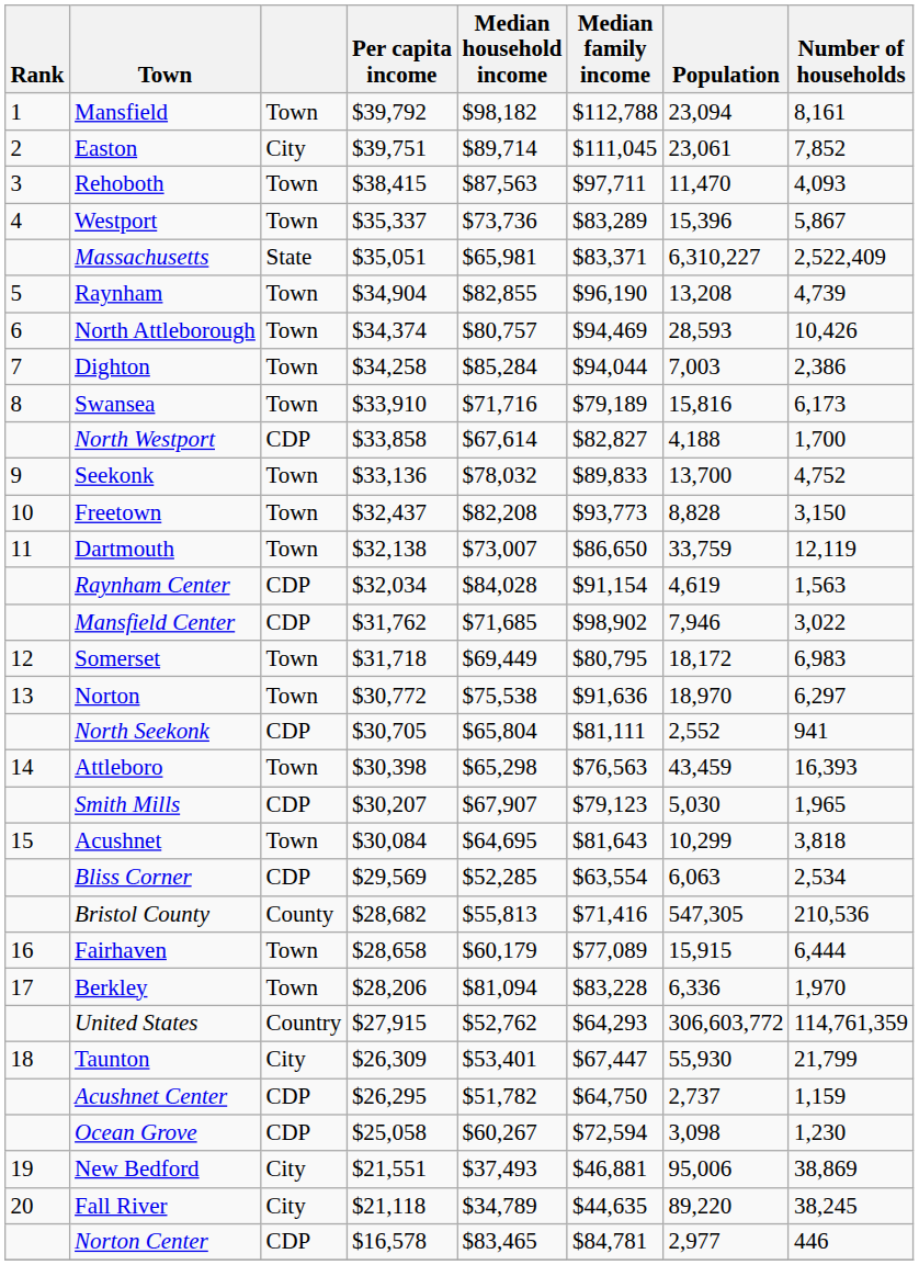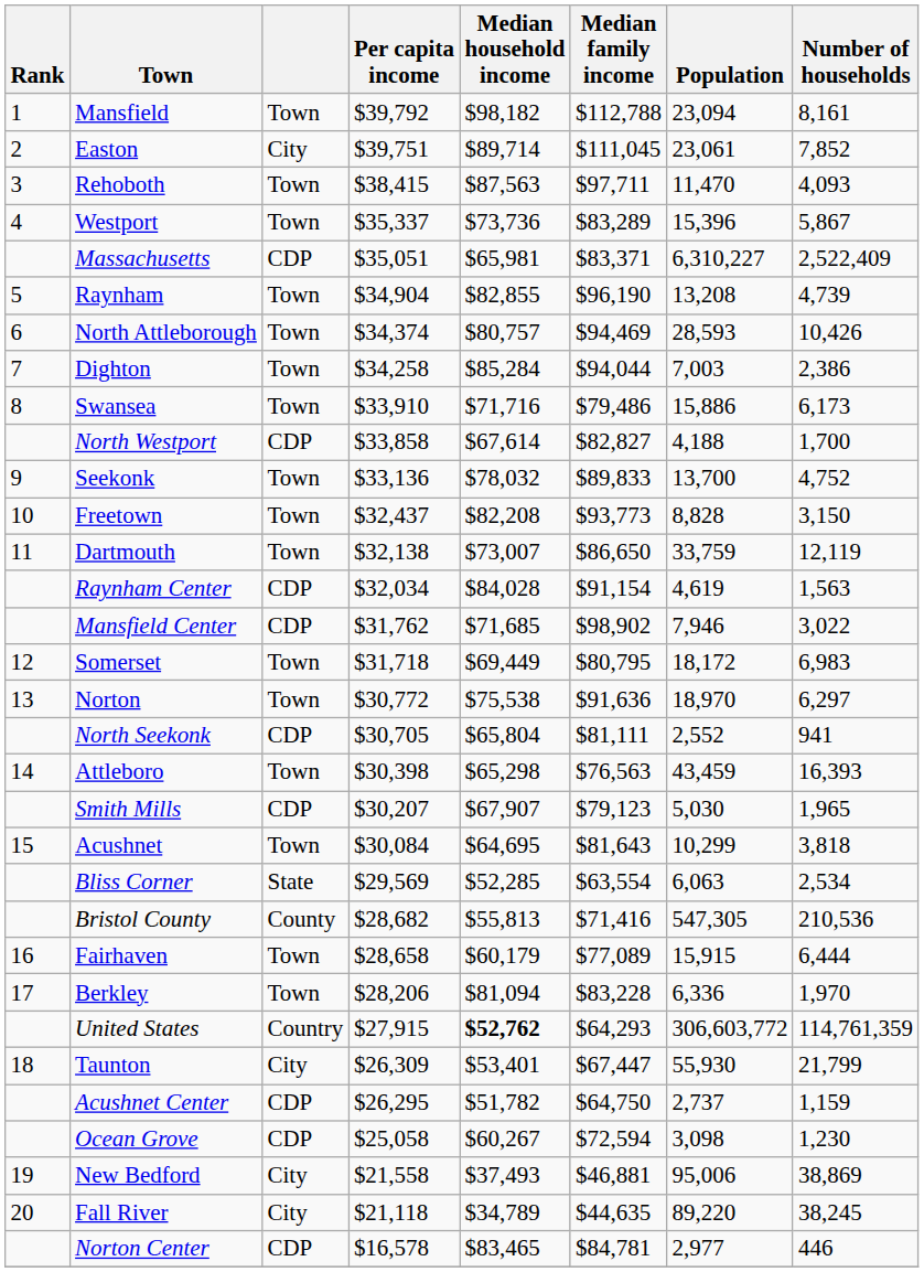 <table class="wikitable sortable">
 <tr valign=bottom>
 <th>Rank</th>
 <th>Town</th>
 <th></th>
 <th>Per capita<br>income</th>
 <th>Median<br>household<br>income</th>
 <th>Median<br>family<br>income</th>
 <th>Population</th>
 <th>Number of<br>households</th>
 </tr>
 <tr>
 <td>1</td>
 <td><a href='#'>Mansfield</a></td>
 <td>Town</td>
 <td>$39,792</td>
 <td>$98,182</td>
 <td>$112,788</td>
 <td>23,094</td>
 <td>8,161</td>
 </tr>
 <tr>
 <td>2</td>
 <td><a href='#'>Easton</a></td>
 <td>City</td>
 <td>$39,751</td>
 <td>$89,714</td>
 <td>$111,045</td>
 <td>23,061</td>
 <td>7,852</td>
 </tr>
 <tr>
 <td>3</td>
 <td><a href='#'>Rehoboth</a></td>
 <td>Town</td>
 <td>$38,415</td>
 <td>$87,563</td>
 <td>$97,711</td>
 <td>11,470</td>
 <td>4,093</td>
 </tr>
 <tr>
 <td>4</td>
 <td><a href='#'>Westport</a></td>
 <td>Town</td>
 <td>$35,337</td>
 <td>$73,736</td>
 <td>$83,289</td>
 <td>15,396</td>
 <td>5,867</td>
 </tr>
 <tr>
 <td></td>
 <td><em><a href='#'>Massachusetts</a></em></td>
-<td>State</td>
+<td>CDP</td>
 <td>$35,051</td>
 <td>$65,981</td>
 <td>$83,371</td>
 <td>6,310,227</td>
 <td>2,522,409</td>
 </tr>
 <tr>
 <td>5</td>
 <td><a href='#'>Raynham</a></td>
 <td>Town</td>
 <td>$34,904</td>
 <td>$82,855</td>
 <td>$96,190</td>
 <td>13,208</td>
 <td>4,739</td>
 </tr>
 <tr>
 <td>6</td>
 <td><a href='#'>North Attleborough</a></td>
 <td>Town</td>
 <td>$34,374</td>
 <td>$80,757</td>
 <td>$94,469</td>
 <td>28,593</td>
 <td>10,426</td>
 </tr>
 <tr>
 <td>7</td>
 <td><a href='#'>Dighton</a></td>
 <td>Town</td>
 <td>$34,258</td>
 <td>$85,284</td>
 <td>$94,044</td>
 <td>7,003</td>
 <td>2,386</td>
 </tr>
 <tr>
 <td>8</td>
 <td><a href='#'>Swansea</a></td>
 <td>Town</td>
 <td>$33,910</td>
 <td>$71,716</td>
-<td>$79,189</td>
-<td>15,816</td>
+<td>$79,486</td>
+<td>15,886</td>
 <td>6,173</td>
 </tr>
 <tr>
 <td></td>
 <td><em><a href='#'>North Westport</a></em></td>
 <td>CDP</td>
 <td>$33,858</td>
 <td>$67,614</td>
 <td>$82,827</td>
 <td>4,188</td>
 <td>1,700</td>
 </tr>
 <tr>
 <td>9</td>
 <td><a href='#'>Seekonk</a></td>
 <td>Town</td>
 <td>$33,136</td>
 <td>$78,032</td>
 <td>$89,833</td>
 <td>13,700</td>
 <td>4,752</td>
 </tr>
 <tr>
 <td>10</td>
 <td><a href='#'>Freetown</a></td>
 <td>Town</td>
 <td>$32,437</td>
 <td>$82,208</td>
 <td>$93,773</td>
 <td>8,828</td>
 <td>3,150</td>
 </tr>
 <tr>
 <td>11</td>
 <td><a href='#'>Dartmouth</a></td>
 <td>Town</td>
 <td>$32,138</td>
 <td>$73,007</td>
 <td>$86,650</td>
 <td>33,759</td>
 <td>12,119</td>
 </tr>
 <tr>
 <td></td>
 <td><em><a href='#'>Raynham Center</a></em></td>
 <td>CDP</td>
 <td>$32,034</td>
 <td>$84,028</td>
 <td>$91,154</td>
 <td>4,619</td>
 <td>1,563</td>
 </tr>
 <tr>
 <td></td>
 <td><em><a href='#'>Mansfield Center</a></em></td>
 <td>CDP</td>
 <td>$31,762</td>
 <td>$71,685</td>
 <td>$98,902</td>
 <td>7,946</td>
 <td>3,022</td>
 </tr>
 <tr>
 <td>12</td>
 <td><a href='#'>Somerset</a></td>
 <td>Town</td>
 <td>$31,718</td>
 <td>$69,449</td>
 <td>$80,795</td>
 <td>18,172</td>
 <td>6,983</td>
 </tr>
 <tr>
 <td>13</td>
 <td><a href='#'>Norton</a></td>
 <td>Town</td>
 <td>$30,772</td>
 <td>$75,538</td>
 <td>$91,636</td>
 <td>18,970</td>
 <td>6,297</td>
 </tr>
 <tr>
 <td></td>
 <td><em><a href='#'>North Seekonk</a></em></td>
 <td>CDP</td>
 <td>$30,705</td>
 <td>$65,804</td>
 <td>$81,111</td>
 <td>2,552</td>
 <td>941</td>
 </tr>
 <tr>
 <td>14</td>
 <td><a href='#'>Attleboro</a></td>
 <td>Town</td>
 <td>$30,398</td>
 <td>$65,298</td>
 <td>$76,563</td>
 <td>43,459</td>
 <td>16,393</td>
 </tr>
 <tr>
 <td></td>
 <td><em><a href='#'>Smith Mills</a></em></td>
 <td>CDP</td>
 <td>$30,207</td>
 <td>$67,907</td>
 <td>$79,123</td>
 <td>5,030</td>
 <td>1,965</td>
 </tr>
 <tr>
 <td>15</td>
 <td><a href='#'>Acushnet</a></td>
 <td>Town</td>
 <td>$30,084</td>
 <td>$64,695</td>
 <td>$81,643</td>
 <td>10,299</td>
 <td>3,818</td>
 </tr>
 <tr>
 <td></td>
 <td><em><a href='#'>Bliss Corner</a></em></td>
-<td>CDP</td>
+<td>State</td>
 <td>$29,569</td>
 <td>$52,285</td>
 <td>$63,554</td>
 <td>6,063</td>
 <td>2,534</td>
 </tr>
 <tr>
 <td></td>
 <td><em>Bristol County</em></td>
 <td>County</td>
 <td>$28,682</td>
 <td>$55,813</td>
 <td>$71,416</td>
 <td>547,305</td>
 <td>210,536</td>
 </tr>
 <tr>
 <td>16</td>
 <td><a href='#'>Fairhaven</a></td>
 <td>Town</td>
 <td>$28,658</td>
 <td>$60,179</td>
 <td>$77,089</td>
 <td>15,915</td>
 <td>6,444</td>
 </tr>
 <tr>
 <td>17</td>
 <td><a href='#'>Berkley</a></td>
 <td>Town</td>
 <td>$28,206</td>
 <td>$81,094</td>
 <td>$83,228</td>
 <td>6,336</td>
 <td>1,970</td>
 </tr>
 <tr>
 <td></td>
 <td><em>United States</em></td>
 <td>Country</td>
 <td>$27,915</td>
-<td>$52,762</td>
+<td><strong>$52,762</strong></td>
 <td>$64,293</td>
 <td>306,603,772</td>
 <td>114,761,359</td>
 </tr>
 <tr>
 <td>18</td>
 <td><a href='#'>Taunton</a></td>
 <td>City</td>
 <td>$26,309</td>
 <td>$53,401</td>
 <td>$67,447</td>
 <td>55,930</td>
 <td>21,799</td>
 </tr>
 <tr>
 <td></td>
 <td><em><a href='#'>Acushnet Center</a></em></td>
 <td>CDP</td>
 <td>$26,295</td>
 <td>$51,782</td>
 <td>$64,750</td>
 <td>2,737</td>
 <td>1,159</td>
 </tr>
 <tr>
 <td></td>
 <td><em><a href='#'>Ocean Grove</a></em></td>
 <td>CDP</td>
 <td>$25,058</td>
 <td>$60,267</td>
 <td>$72,594</td>
 <td>3,098</td>
 <td>1,230</td>
 </tr>
 <tr>
 <td>19</td>
 <td><a href='#'>New Bedford</a></td>
 <td>City</td>
-<td>$21,551</td>
+<td>$21,558</td>
 <td>$37,493</td>
 <td>$46,881</td>
 <td>95,006</td>
 <td>38,869</td>
 </tr>
 <tr>
 <td>20</td>
 <td><a href='#'>Fall River</a></td>
 <td>City</td>
 <td>$21,118</td>
 <td>$34,789</td>
 <td>$44,635</td>
 <td>89,220</td>
 <td>38,245</td>
 </tr>
 <tr>
 <td></td>
 <td><em><a href='#'>Norton Center</a></em></td>
 <td>CDP</td>
 <td>$16,578</td>
 <td>$83,465</td>
 <td>$84,781</td>
 <td>2,977</td>
 <td>446</td>
 </tr>
 <tr>
 </tr>
 </table>
